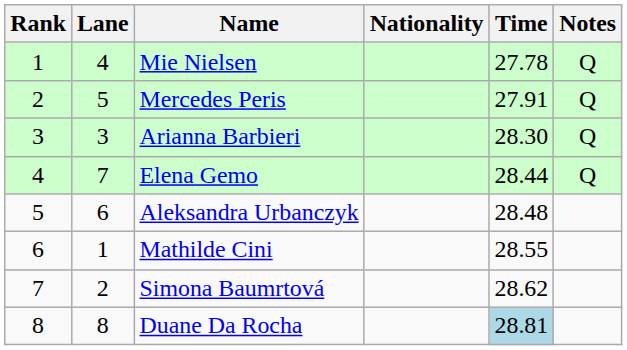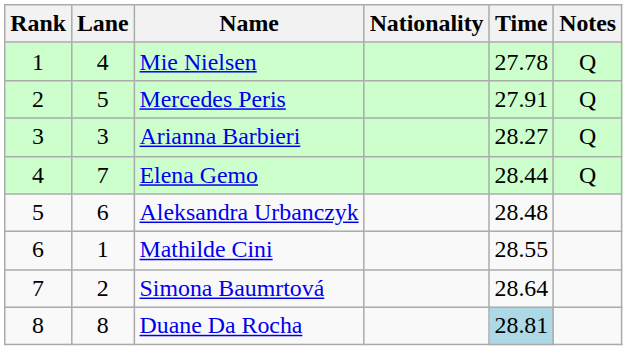 <table class="wikitable sortable" style="text-align:center">
 <tr>
 <th>Rank</th>
 <th>Lane</th>
 <th>Name</th>
 <th>Nationality</th>
 <th>Time</th>
 <th>Notes</th>
 </tr>
 <tr bgcolor=ccffcc>
 <td>1</td>
 <td>4</td>
 <td align=left><a href='#'>Mie Nielsen</a></td>
 <td align=left></td>
 <td>27.78</td>
 <td>Q</td>
 </tr>
 <tr bgcolor=ccffcc>
 <td>2</td>
 <td>5</td>
 <td align=left><a href='#'>Mercedes Peris</a></td>
 <td align=left></td>
 <td>27.91</td>
 <td>Q</td>
 </tr>
 <tr bgcolor=ccffcc>
 <td>3</td>
 <td>3</td>
 <td align=left><a href='#'>Arianna Barbieri</a></td>
 <td align=left></td>
-<td>28.30</td>
+<td>28.27</td>
 <td>Q</td>
 </tr>
 <tr bgcolor=ccffcc>
 <td>4</td>
 <td>7</td>
 <td align=left><a href='#'>Elena Gemo</a></td>
 <td align=left></td>
 <td>28.44</td>
 <td>Q</td>
 </tr>
 <tr>
 <td>5</td>
 <td>6</td>
 <td align=left><a href='#'>Aleksandra Urbanczyk</a></td>
 <td align=left></td>
 <td>28.48</td>
 <td></td>
 </tr>
 <tr>
 <td>6</td>
 <td>1</td>
 <td align=left><a href='#'>Mathilde Cini</a></td>
 <td align=left></td>
 <td>28.55</td>
 <td></td>
 </tr>
 <tr>
 <td>7</td>
 <td>2</td>
 <td align=left><a href='#'>Simona Baumrtová</a></td>
 <td align=left></td>
-<td>28.62</td>
+<td>28.64</td>
 <td></td>
 </tr>
 <tr>
 <td>8</td>
 <td>8</td>
 <td align=left><a href='#'>Duane Da Rocha</a></td>
 <td align=left></td>
 <td style="background: lightblue;">28.81</td>
 <td></td>
 </tr>
 </table>
